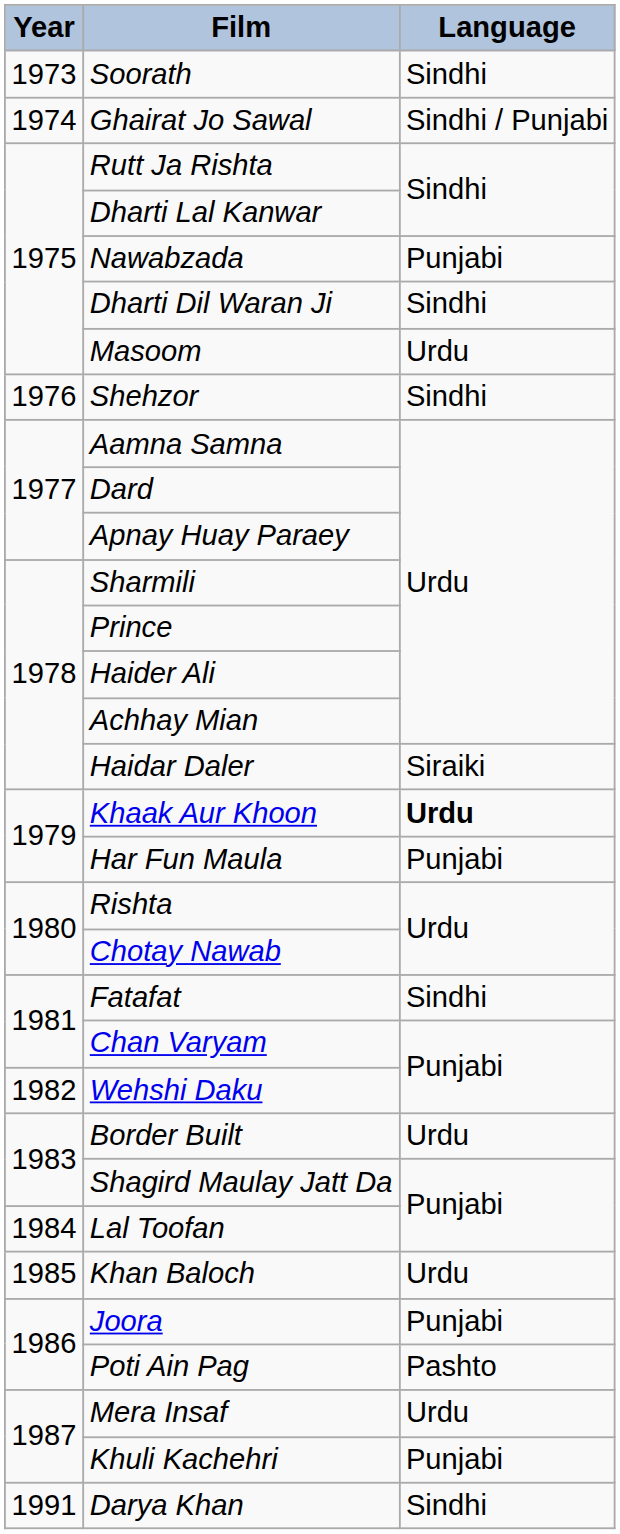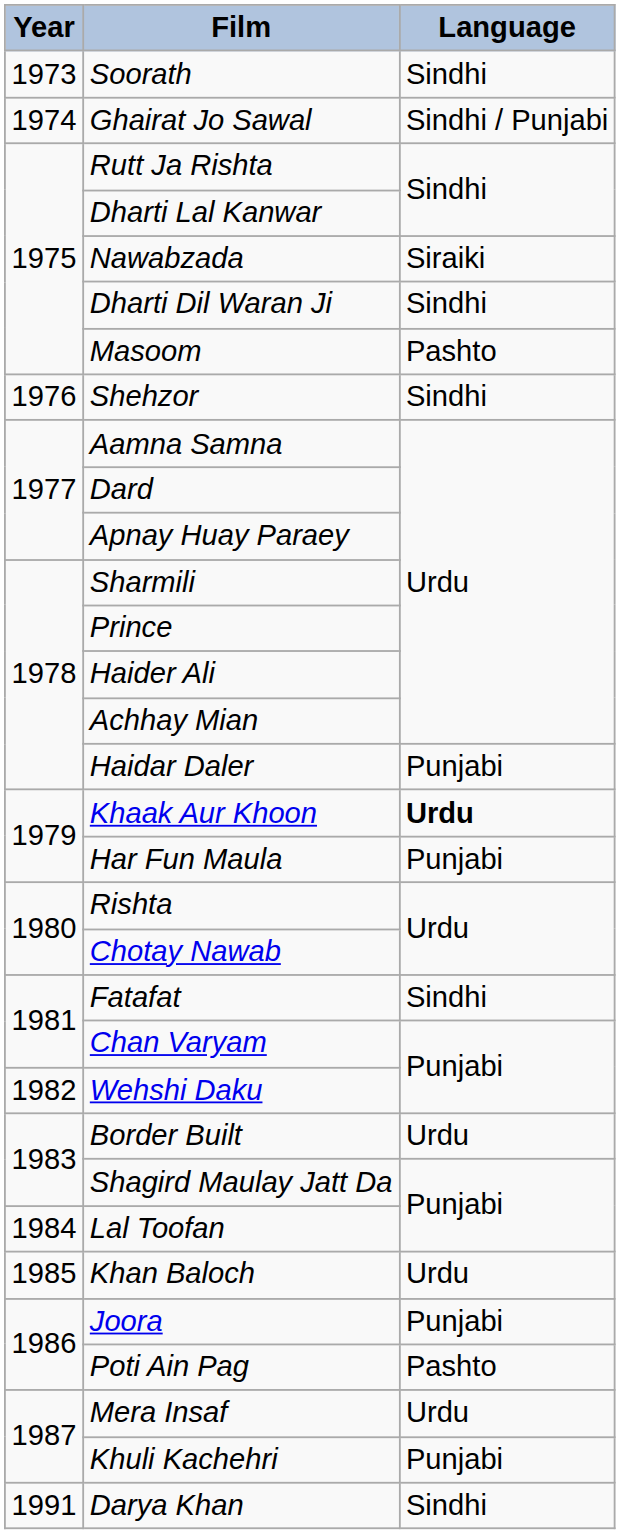 <table class="wikitable sortable plainrowheaders">
 <tr>
 <th style="background:#B0C4DE;">Year</th>
 <th style="background:#B0C4DE;">Film</th>
 <th style="background:#B0C4DE;">Language</th>
 </tr>
 <tr>
 <td>1973</td>
 <td><em>Soorath</em></td>
 <td>Sindhi</td>
 </tr>
 <tr>
 <td>1974</td>
 <td><em>Ghairat Jo Sawal</em></td>
 <td>Sindhi / Punjabi</td>
 </tr>
 <tr>
 <td rowspan="5">1975</td>
 <td><em>Rutt Ja Rishta</em></td>
 <td rowspan="2">Sindhi</td>
 </tr>
 <tr>
 <td><em>Dharti Lal Kanwar</em></td>
 </tr>
 <tr>
 <td><em>Nawabzada</em></td>
-<td>Punjabi</td>
+<td>Siraiki</td>
 </tr>
 <tr>
 <td><em>Dharti Dil Waran Ji</em></td>
 <td>Sindhi</td>
 </tr>
 <tr>
 <td><em>Masoom</em></td>
-<td>Urdu</td>
+<td>Pashto</td>
 </tr>
 <tr>
 <td>1976</td>
 <td><em>Shehzor</em></td>
 <td>Sindhi</td>
 </tr>
 <tr>
 <td rowspan="3">1977</td>
 <td><em>Aamna Samna</em></td>
 <td rowspan="7">Urdu</td>
 </tr>
 <tr>
 <td><em>Dard</em></td>
 </tr>
 <tr>
 <td><em>Apnay Huay Paraey</em></td>
 </tr>
 <tr>
 <td rowspan="5">1978</td>
 <td><em>Sharmili</em></td>
 </tr>
 <tr>
 <td><em>Prince</em></td>
 </tr>
 <tr>
 <td><em>Haider Ali</em></td>
 </tr>
 <tr>
 <td><em>Achhay Mian</em></td>
 </tr>
 <tr>
 <td><em>Haidar Daler</em></td>
-<td>Siraiki</td>
+<td>Punjabi</td>
 </tr>
 <tr>
 <td rowspan="2">1979</td>
 <td><em><a href='#'>Khaak Aur Khoon</a></em></td>
 <td><strong>Urdu</strong></td>
 </tr>
 <tr>
 <td><em>Har Fun Maula</em></td>
 <td>Punjabi</td>
 </tr>
 <tr>
 <td rowspan="2">1980</td>
 <td><em>Rishta</em></td>
 <td rowspan="2">Urdu</td>
 </tr>
 <tr>
 <td><em><a href='#'>Chotay Nawab</a></em></td>
 </tr>
 <tr>
 <td rowspan="2">1981</td>
 <td><em>Fatafat</em></td>
 <td>Sindhi</td>
 </tr>
 <tr>
 <td><em><a href='#'>Chan Varyam</a></em></td>
 <td rowspan="2">Punjabi</td>
 </tr>
 <tr>
 <td>1982</td>
 <td><em><a href='#'>Wehshi Daku</a></em></td>
 </tr>
 <tr>
 <td rowspan="2">1983</td>
 <td><em>Border Built</em></td>
 <td>Urdu</td>
 </tr>
 <tr>
 <td><em>Shagird Maulay Jatt Da</em></td>
 <td rowspan="2">Punjabi</td>
 </tr>
 <tr>
 <td>1984</td>
 <td><em>Lal Toofan</em></td>
 </tr>
 <tr>
 <td>1985</td>
 <td><em>Khan Baloch</em></td>
 <td>Urdu</td>
 </tr>
 <tr>
 <td rowspan="2">1986</td>
 <td><em><a href='#'>Joora</a></em></td>
 <td>Punjabi</td>
 </tr>
 <tr>
 <td><em>Poti Ain Pag</em></td>
 <td>Pashto</td>
 </tr>
 <tr>
 <td rowspan="2">1987</td>
 <td><em>Mera Insaf</em></td>
 <td>Urdu</td>
 </tr>
 <tr>
 <td><em>Khuli Kachehri</em></td>
 <td>Punjabi</td>
 </tr>
 <tr>
 <td>1991</td>
 <td><em>Darya Khan</em></td>
 <td>Sindhi</td>
 </tr>
 </table>
